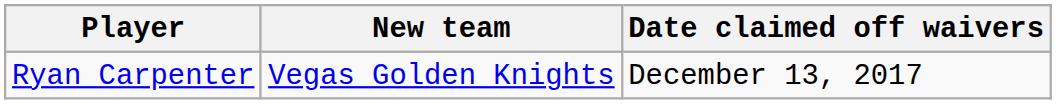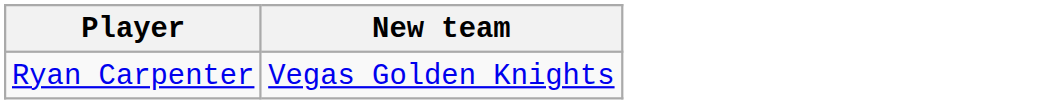 <table class="wikitable">
 <tr align="center"  bgcolor="#dddddd">
 <th>Player</th>
 <th>New team</th>
-<th>Date claimed off waivers</th>
 </tr>
 <tr>
 <td><a href='#'>Ryan Carpenter</a></td>
 <td><a href='#'>Vegas Golden Knights</a></td>
-<td>December 13, 2017</td>
 </tr>
 </table>
